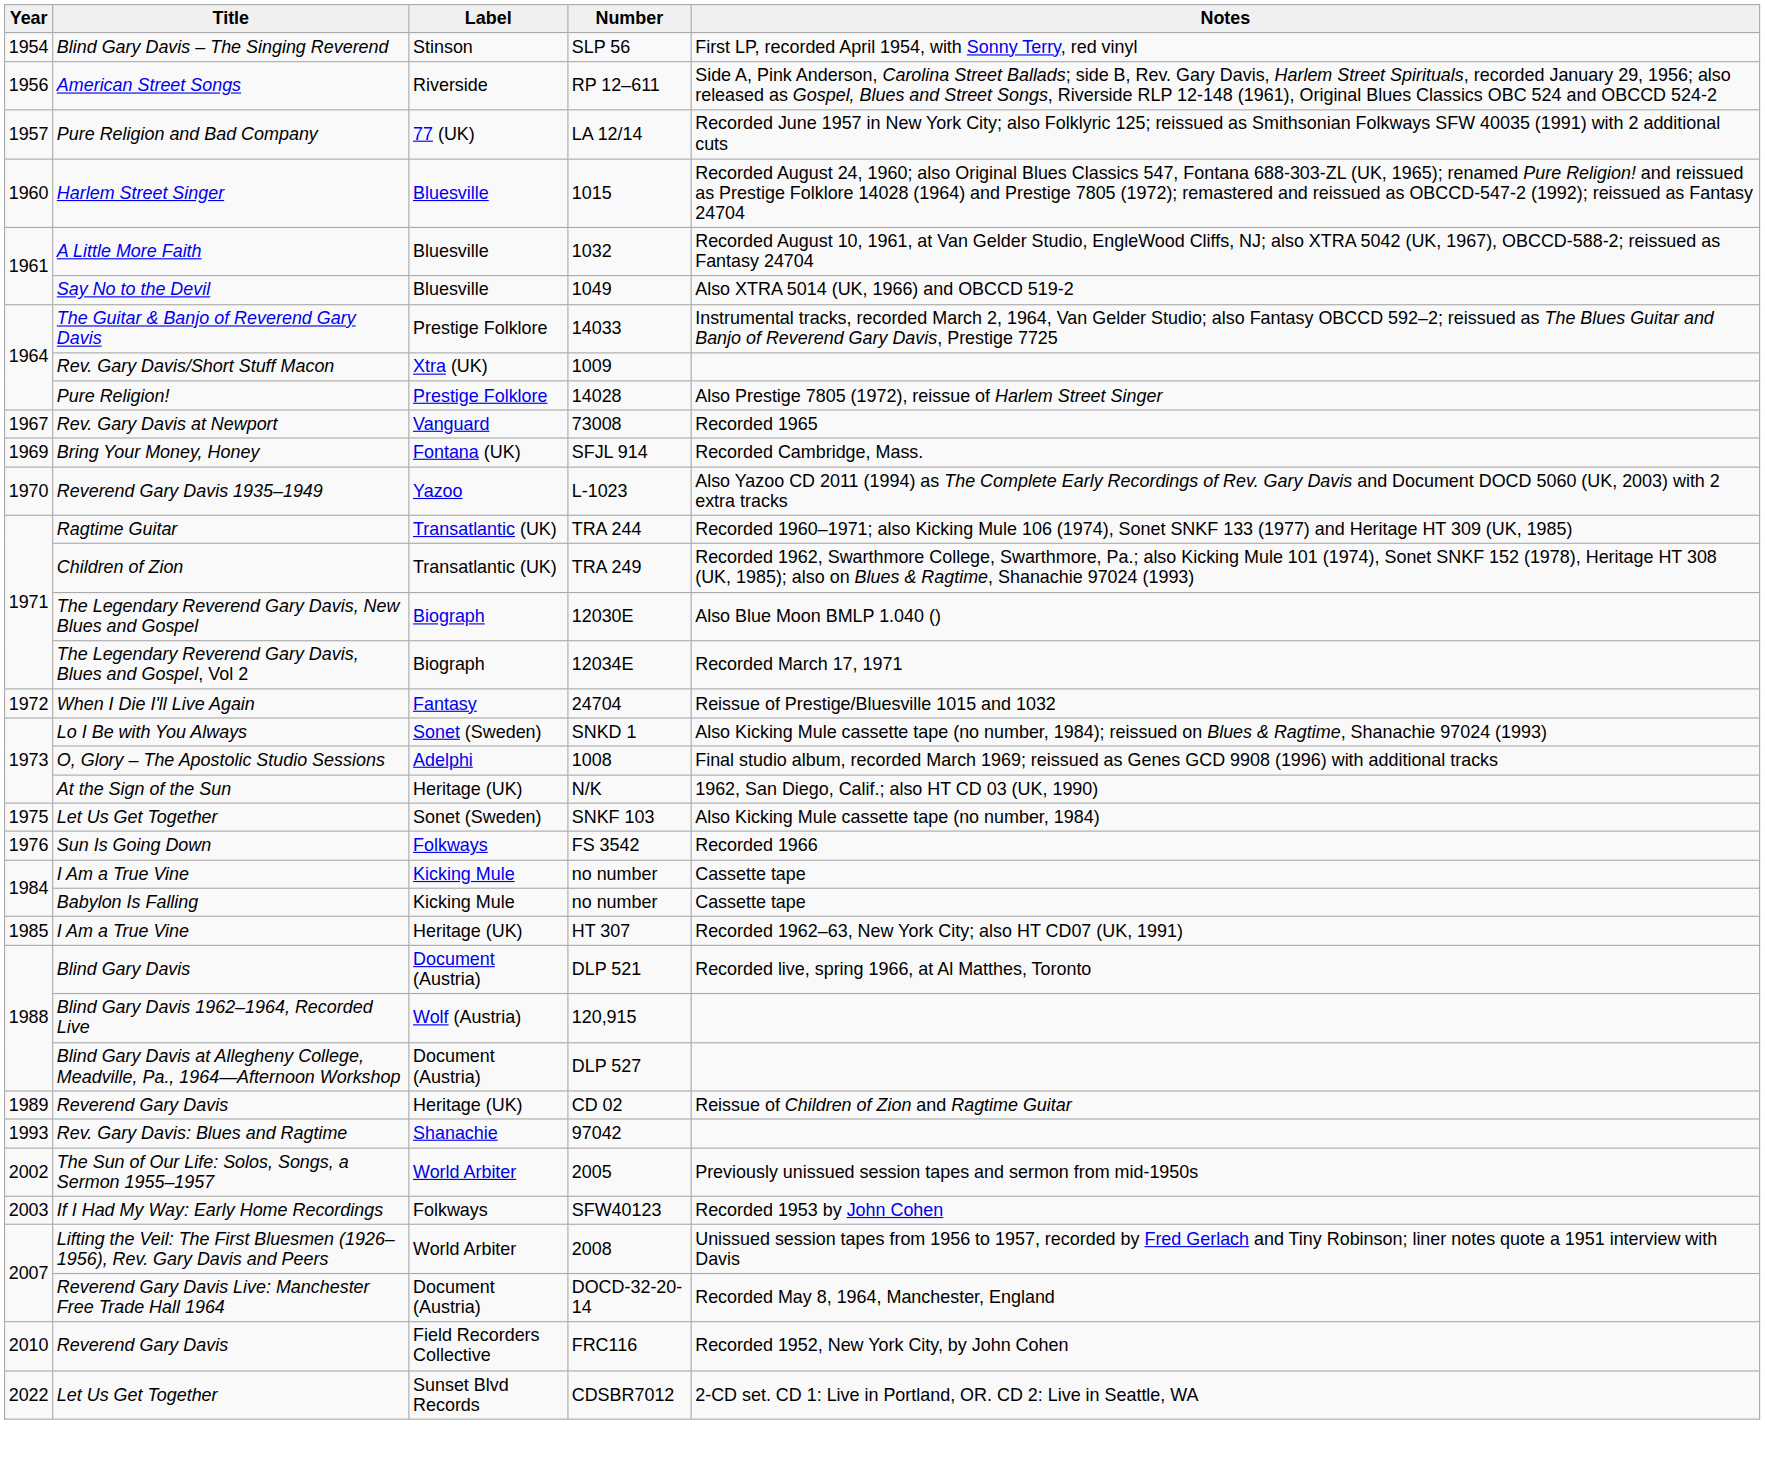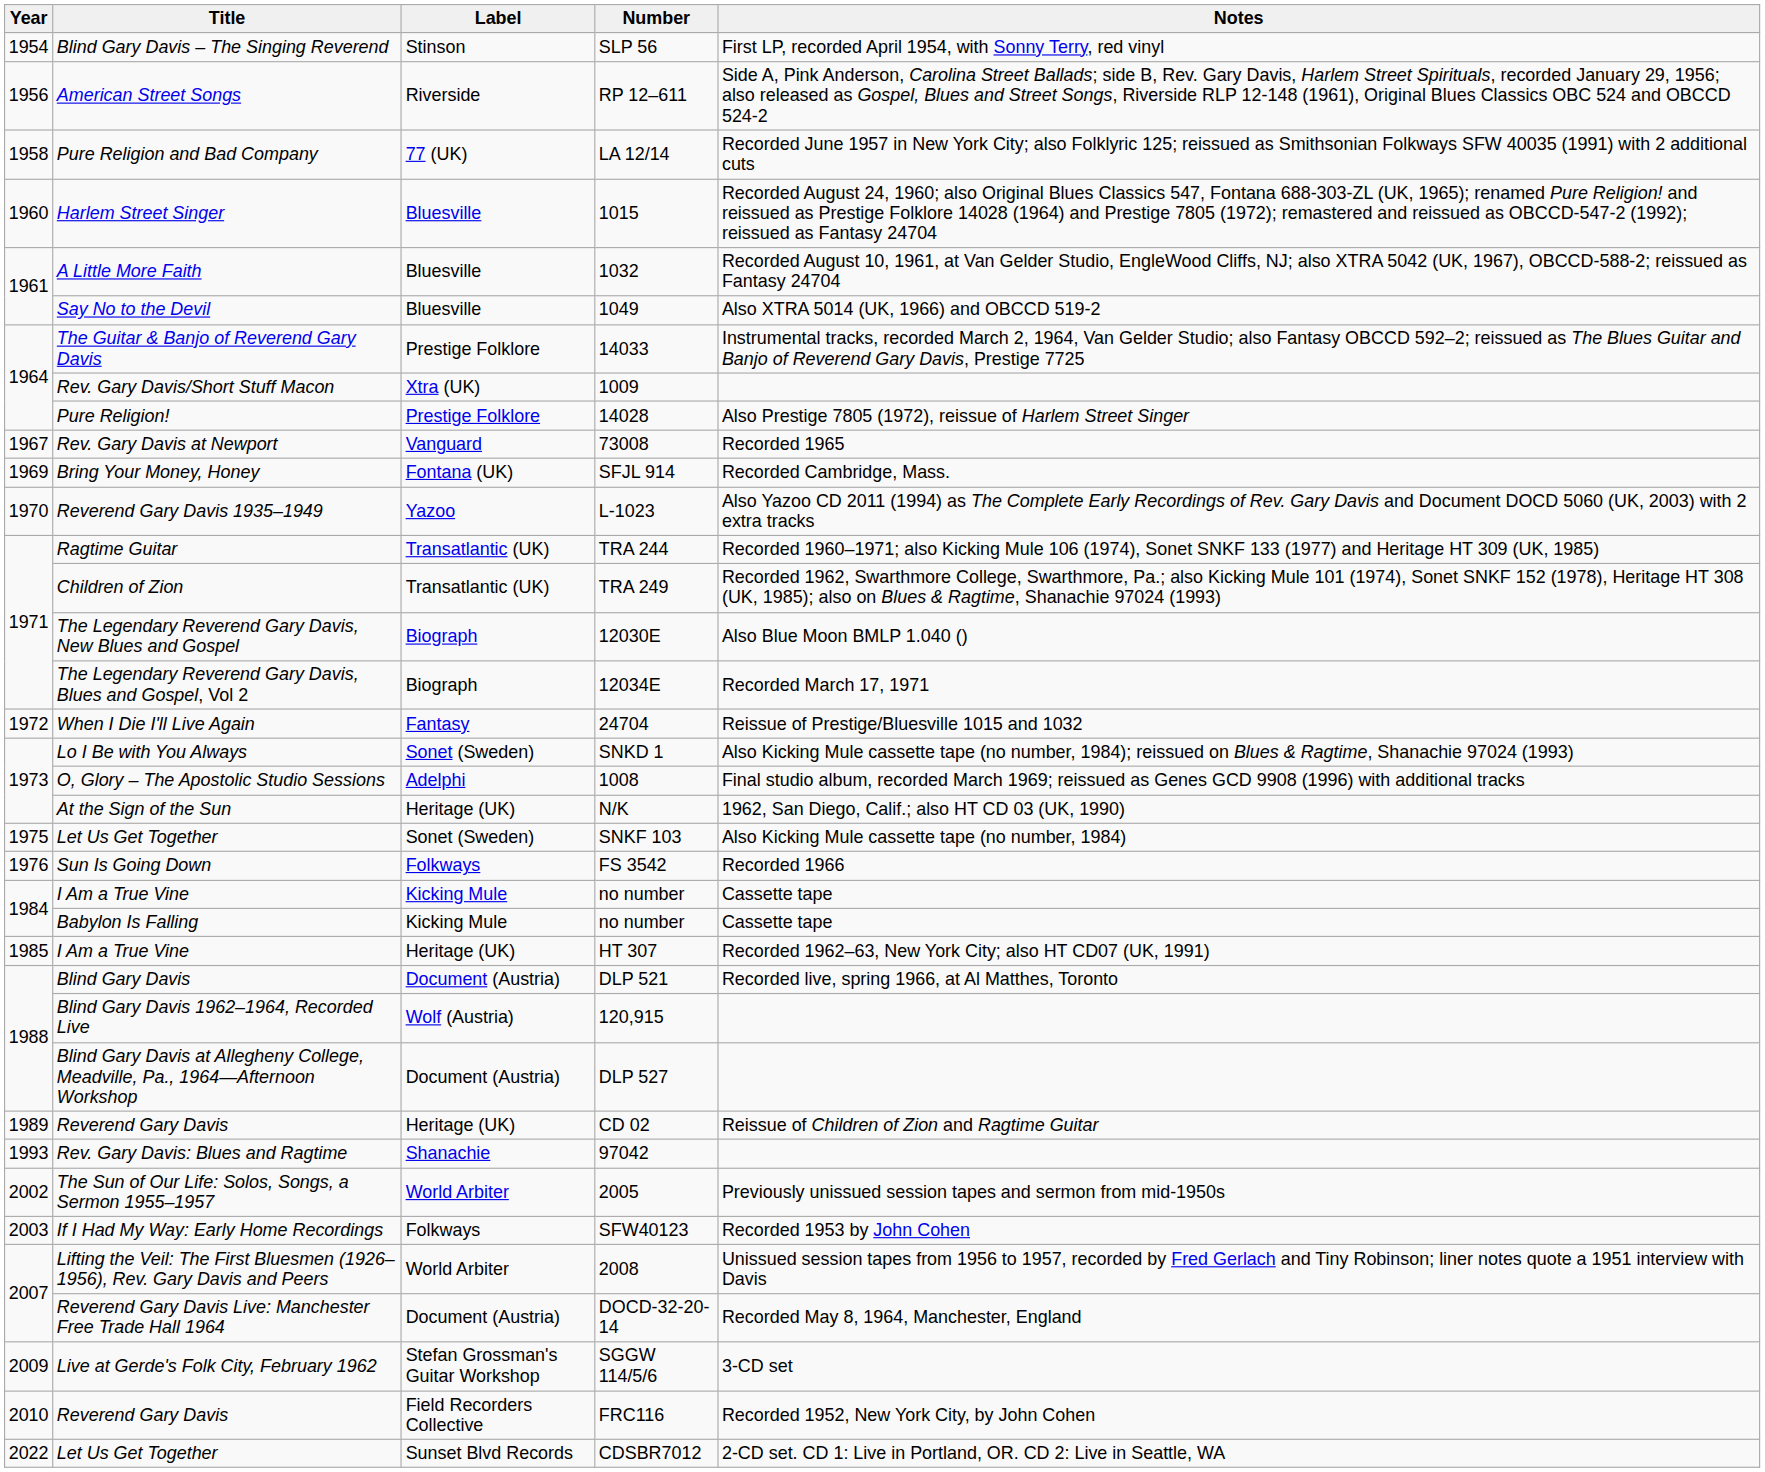 <table class="wikitable sortable">
 <tr style="text-align:center; background:#f0f0f0;">
 <td><strong>Year</strong></td>
 <td><strong>Title</strong></td>
 <td><strong>Label</strong></td>
 <td><strong>Number</strong></td>
 <td><strong>Notes</strong></td>
 </tr>
 <tr>
 <td>1954</td>
 <td><em>Blind Gary Davis – The Singing Reverend</em></td>
 <td>Stinson</td>
 <td>SLP 56</td>
 <td>First LP, recorded April 1954, with <a href='#'>Sonny Terry</a>, red vinyl</td>
 </tr>
 <tr>
 <td>1956</td>
 <td><em><a href='#'>American Street Songs</a></em></td>
 <td>Riverside</td>
 <td>RP 12–611</td>
 <td>Side A, Pink Anderson, <em>Carolina Street Ballads</em>; side B, Rev. Gary Davis, <em>Harlem Street Spirituals</em>, recorded January 29, 1956; also released as <em>Gospel, Blues and Street Songs</em>, Riverside RLP 12-148 (1961), Original Blues Classics OBC 524 and OBCCD 524-2</td>
 </tr>
 <tr>
-<td>1957</td>
+<td>1958</td>
 <td><em>Pure Religion and Bad Company</em></td>
 <td><a href='#'>77</a> (UK)</td>
 <td>LA 12/14</td>
 <td>Recorded June 1957 in New York City; also Folklyric 125; reissued as Smithsonian Folkways SFW 40035 (1991) with 2 additional cuts</td>
 </tr>
 <tr>
 <td>1960</td>
 <td><em><a href='#'>Harlem Street Singer</a></em></td>
 <td><a href='#'>Bluesville</a></td>
 <td>1015</td>
 <td>Recorded August 24, 1960; also Original Blues Classics 547, Fontana 688-303-ZL (UK, 1965); renamed <em>Pure Religion!</em> and reissued as Prestige Folklore 14028 (1964) and Prestige 7805 (1972); remastered and reissued as OBCCD-547-2 (1992); reissued as Fantasy 24704</td>
 </tr>
 <tr>
 <td rowspan="2">1961</td>
 <td><em><a href='#'>A Little More Faith</a></em></td>
 <td>Bluesville</td>
 <td>1032</td>
 <td>Recorded August 10, 1961, at Van Gelder Studio, EngleWood Cliffs, NJ; also XTRA 5042 (UK, 1967), OBCCD-588-2; reissued as Fantasy 24704</td>
 </tr>
 <tr>
 <td><em><a href='#'>Say No to the Devil</a></em></td>
 <td>Bluesville</td>
 <td>1049</td>
 <td>Also XTRA 5014 (UK, 1966) and OBCCD 519-2</td>
 </tr>
 <tr>
 <td rowspan="3">1964</td>
 <td><em><a href='#'>The Guitar & Banjo of Reverend Gary Davis</a></em></td>
 <td>Prestige Folklore</td>
 <td>14033</td>
 <td>Instrumental tracks, recorded March 2, 1964, Van Gelder Studio; also Fantasy OBCCD 592–2; reissued as <em>The Blues Guitar and Banjo of Reverend Gary Davis</em>, Prestige 7725</td>
 </tr>
 <tr>
 <td><em>Rev. Gary Davis/Short Stuff Macon</em></td>
 <td><a href='#'>Xtra</a> (UK)</td>
 <td>1009</td>
 <td></td>
 </tr>
 <tr>
 <td><em>Pure Religion!</em></td>
 <td><a href='#'>Prestige Folklore</a></td>
 <td>14028</td>
 <td>Also Prestige 7805 (1972), reissue of <em>Harlem Street Singer</em></td>
 </tr>
 <tr>
 <td>1967</td>
 <td><em>Rev. Gary Davis at Newport</em></td>
 <td><a href='#'>Vanguard</a></td>
 <td>73008</td>
 <td>Recorded 1965</td>
 </tr>
 <tr>
 <td>1969</td>
 <td><em>Bring Your Money, Honey</em></td>
 <td><a href='#'>Fontana</a> (UK)</td>
 <td>SFJL 914</td>
 <td>Recorded Cambridge, Mass.</td>
 </tr>
 <tr>
 <td>1970</td>
 <td><em>Reverend Gary Davis 1935–1949</em></td>
 <td><a href='#'>Yazoo</a></td>
 <td>L-1023</td>
 <td>Also Yazoo CD 2011 (1994) as <em>The Complete Early Recordings of Rev. Gary Davis</em> and Document DOCD 5060 (UK, 2003) with 2 extra tracks</td>
 </tr>
 <tr>
 <td rowspan="4">1971</td>
 <td><em>Ragtime Guitar</em></td>
 <td><a href='#'>Transatlantic</a> (UK)</td>
 <td>TRA 244</td>
 <td>Recorded 1960–1971; also Kicking Mule 106 (1974), Sonet SNKF 133 (1977) and Heritage HT 309 (UK, 1985)</td>
 </tr>
 <tr>
 <td><em>Children of Zion</em></td>
 <td>Transatlantic (UK)</td>
 <td>TRA 249</td>
 <td>Recorded 1962, Swarthmore College, Swarthmore, Pa.; also Kicking Mule 101 (1974), Sonet SNKF 152 (1978), Heritage HT 308 (UK, 1985); also on <em>Blues & Ragtime</em>, Shanachie 97024 (1993)</td>
 </tr>
 <tr>
 <td><em>The Legendary Reverend Gary Davis, New Blues and Gospel</em></td>
 <td><a href='#'>Biograph</a></td>
 <td>12030E</td>
 <td>Also Blue Moon BMLP 1.040 ()</td>
 </tr>
 <tr>
 <td><em>The Legendary Reverend Gary Davis, Blues and Gospel</em>, Vol 2</td>
 <td>Biograph</td>
 <td>12034E</td>
 <td>Recorded March 17, 1971</td>
 </tr>
 <tr>
 <td>1972</td>
 <td><em>When I Die I'll Live Again</em></td>
 <td><a href='#'>Fantasy</a></td>
 <td>24704</td>
 <td>Reissue of Prestige/Bluesville 1015 and 1032</td>
 </tr>
 <tr>
 <td rowspan="3">1973</td>
 <td><em>Lo I Be with You Always</em></td>
 <td><a href='#'>Sonet</a> (Sweden)</td>
 <td>SNKD 1</td>
 <td>Also Kicking Mule cassette tape (no number, 1984); reissued on <em>Blues & Ragtime</em>, Shanachie 97024 (1993)</td>
 </tr>
 <tr>
 <td><em>O, Glory – The Apostolic Studio Sessions</em></td>
 <td><a href='#'>Adelphi</a></td>
 <td>1008</td>
 <td>Final studio album, recorded March 1969; reissued as Genes GCD 9908 (1996) with additional tracks</td>
 </tr>
 <tr>
 <td><em>At the Sign of the Sun</em></td>
 <td>Heritage (UK)</td>
 <td>N/K</td>
 <td>1962, San Diego, Calif.; also HT CD 03 (UK, 1990)</td>
 </tr>
 <tr>
 <td>1975</td>
 <td><em>Let Us Get Together</em></td>
 <td>Sonet (Sweden)</td>
 <td>SNKF 103</td>
 <td>Also Kicking Mule cassette tape (no number, 1984)</td>
 </tr>
 <tr>
 <td>1976</td>
 <td><em>Sun Is Going Down</em></td>
 <td><a href='#'>Folkways</a></td>
 <td>FS 3542</td>
 <td>Recorded 1966</td>
 </tr>
 <tr>
 <td rowspan="2">1984</td>
 <td><em>I Am a True Vine</em></td>
 <td><a href='#'>Kicking Mule</a></td>
 <td>no number</td>
 <td>Cassette tape</td>
 </tr>
 <tr>
 <td><em>Babylon Is Falling</em></td>
 <td>Kicking Mule</td>
 <td>no number</td>
 <td>Cassette tape</td>
 </tr>
 <tr>
 <td>1985</td>
 <td><em>I Am a True Vine</em></td>
 <td>Heritage (UK)</td>
 <td>HT 307</td>
 <td>Recorded 1962–63, New York City; also HT CD07 (UK, 1991)</td>
 </tr>
 <tr>
 <td rowspan="3">1988</td>
 <td><em>Blind Gary Davis</em></td>
 <td><a href='#'>Document</a> (Austria)</td>
 <td>DLP 521</td>
 <td>Recorded live, spring 1966, at Al Matthes, Toronto</td>
 </tr>
 <tr>
 <td><em>Blind Gary Davis 1962–1964, Recorded Live</em></td>
 <td><a href='#'>Wolf</a> (Austria)</td>
 <td>120,915</td>
 <td></td>
 </tr>
 <tr>
 <td><em>Blind Gary Davis at Allegheny College, Meadville, Pa., 1964—Afternoon Workshop</em></td>
 <td>Document (Austria)</td>
 <td>DLP 527</td>
 <td></td>
 </tr>
 <tr>
 <td>1989</td>
 <td><em>Reverend Gary Davis</em></td>
 <td>Heritage (UK)</td>
 <td>CD 02</td>
 <td>Reissue of <em>Children of Zion</em> and <em>Ragtime Guitar</em></td>
 </tr>
 <tr>
 <td>1993</td>
 <td><em>Rev. Gary Davis: Blues and Ragtime</em></td>
 <td><a href='#'>Shanachie</a></td>
 <td>97042</td>
 <td></td>
 </tr>
 <tr>
 <td>2002</td>
 <td><em>The Sun of Our Life:  Solos, Songs, a Sermon 1955–1957</em></td>
 <td><a href='#'>World Arbiter</a></td>
 <td>2005</td>
 <td>Previously unissued session tapes and sermon from mid-1950s</td>
 </tr>
 <tr>
 <td>2003</td>
 <td><em>If I Had My Way: Early Home Recordings</em></td>
 <td>Folkways</td>
 <td>SFW40123</td>
 <td>Recorded 1953 by <a href='#'>John Cohen</a></td>
 </tr>
 <tr>
 <td rowspan="2">2007</td>
 <td><em>Lifting the Veil: The First Bluesmen (1926–1956), Rev. Gary Davis and Peers</em></td>
 <td>World Arbiter</td>
 <td>2008</td>
 <td>Unissued session tapes from 1956 to 1957, recorded by <a href='#'>Fred Gerlach</a> and Tiny Robinson; liner notes quote a 1951 interview with Davis</td>
 </tr>
 <tr>
 <td><em>Reverend Gary Davis Live: Manchester Free Trade Hall 1964</em></td>
 <td>Document (Austria)</td>
 <td>DOCD-32-20-14</td>
 <td>Recorded May 8, 1964, Manchester, England</td>
 </tr>
 <tr>
+<td>2009</td>
+<td><em>Live at Gerde's Folk City, February 1962</em></td>
+<td>Stefan Grossman's Guitar Workshop</td>
+<td>SGGW 114/5/6</td>
+<td>3-CD set</td>
+</tr>
+<tr>
 <td>2010</td>
 <td><em>Reverend Gary Davis</em></td>
 <td>Field Recorders Collective</td>
 <td>FRC116</td>
 <td>Recorded 1952, New York City, by John Cohen</td>
 </tr>
 <tr>
 <td>2022</td>
 <td><em>Let Us Get Together</em></td>
 <td>Sunset Blvd Records</td>
 <td>CDSBR7012</td>
 <td>2-CD set. CD 1: Live in Portland, OR. CD 2: Live in Seattle, WA</td>
 </tr>
 </table>
